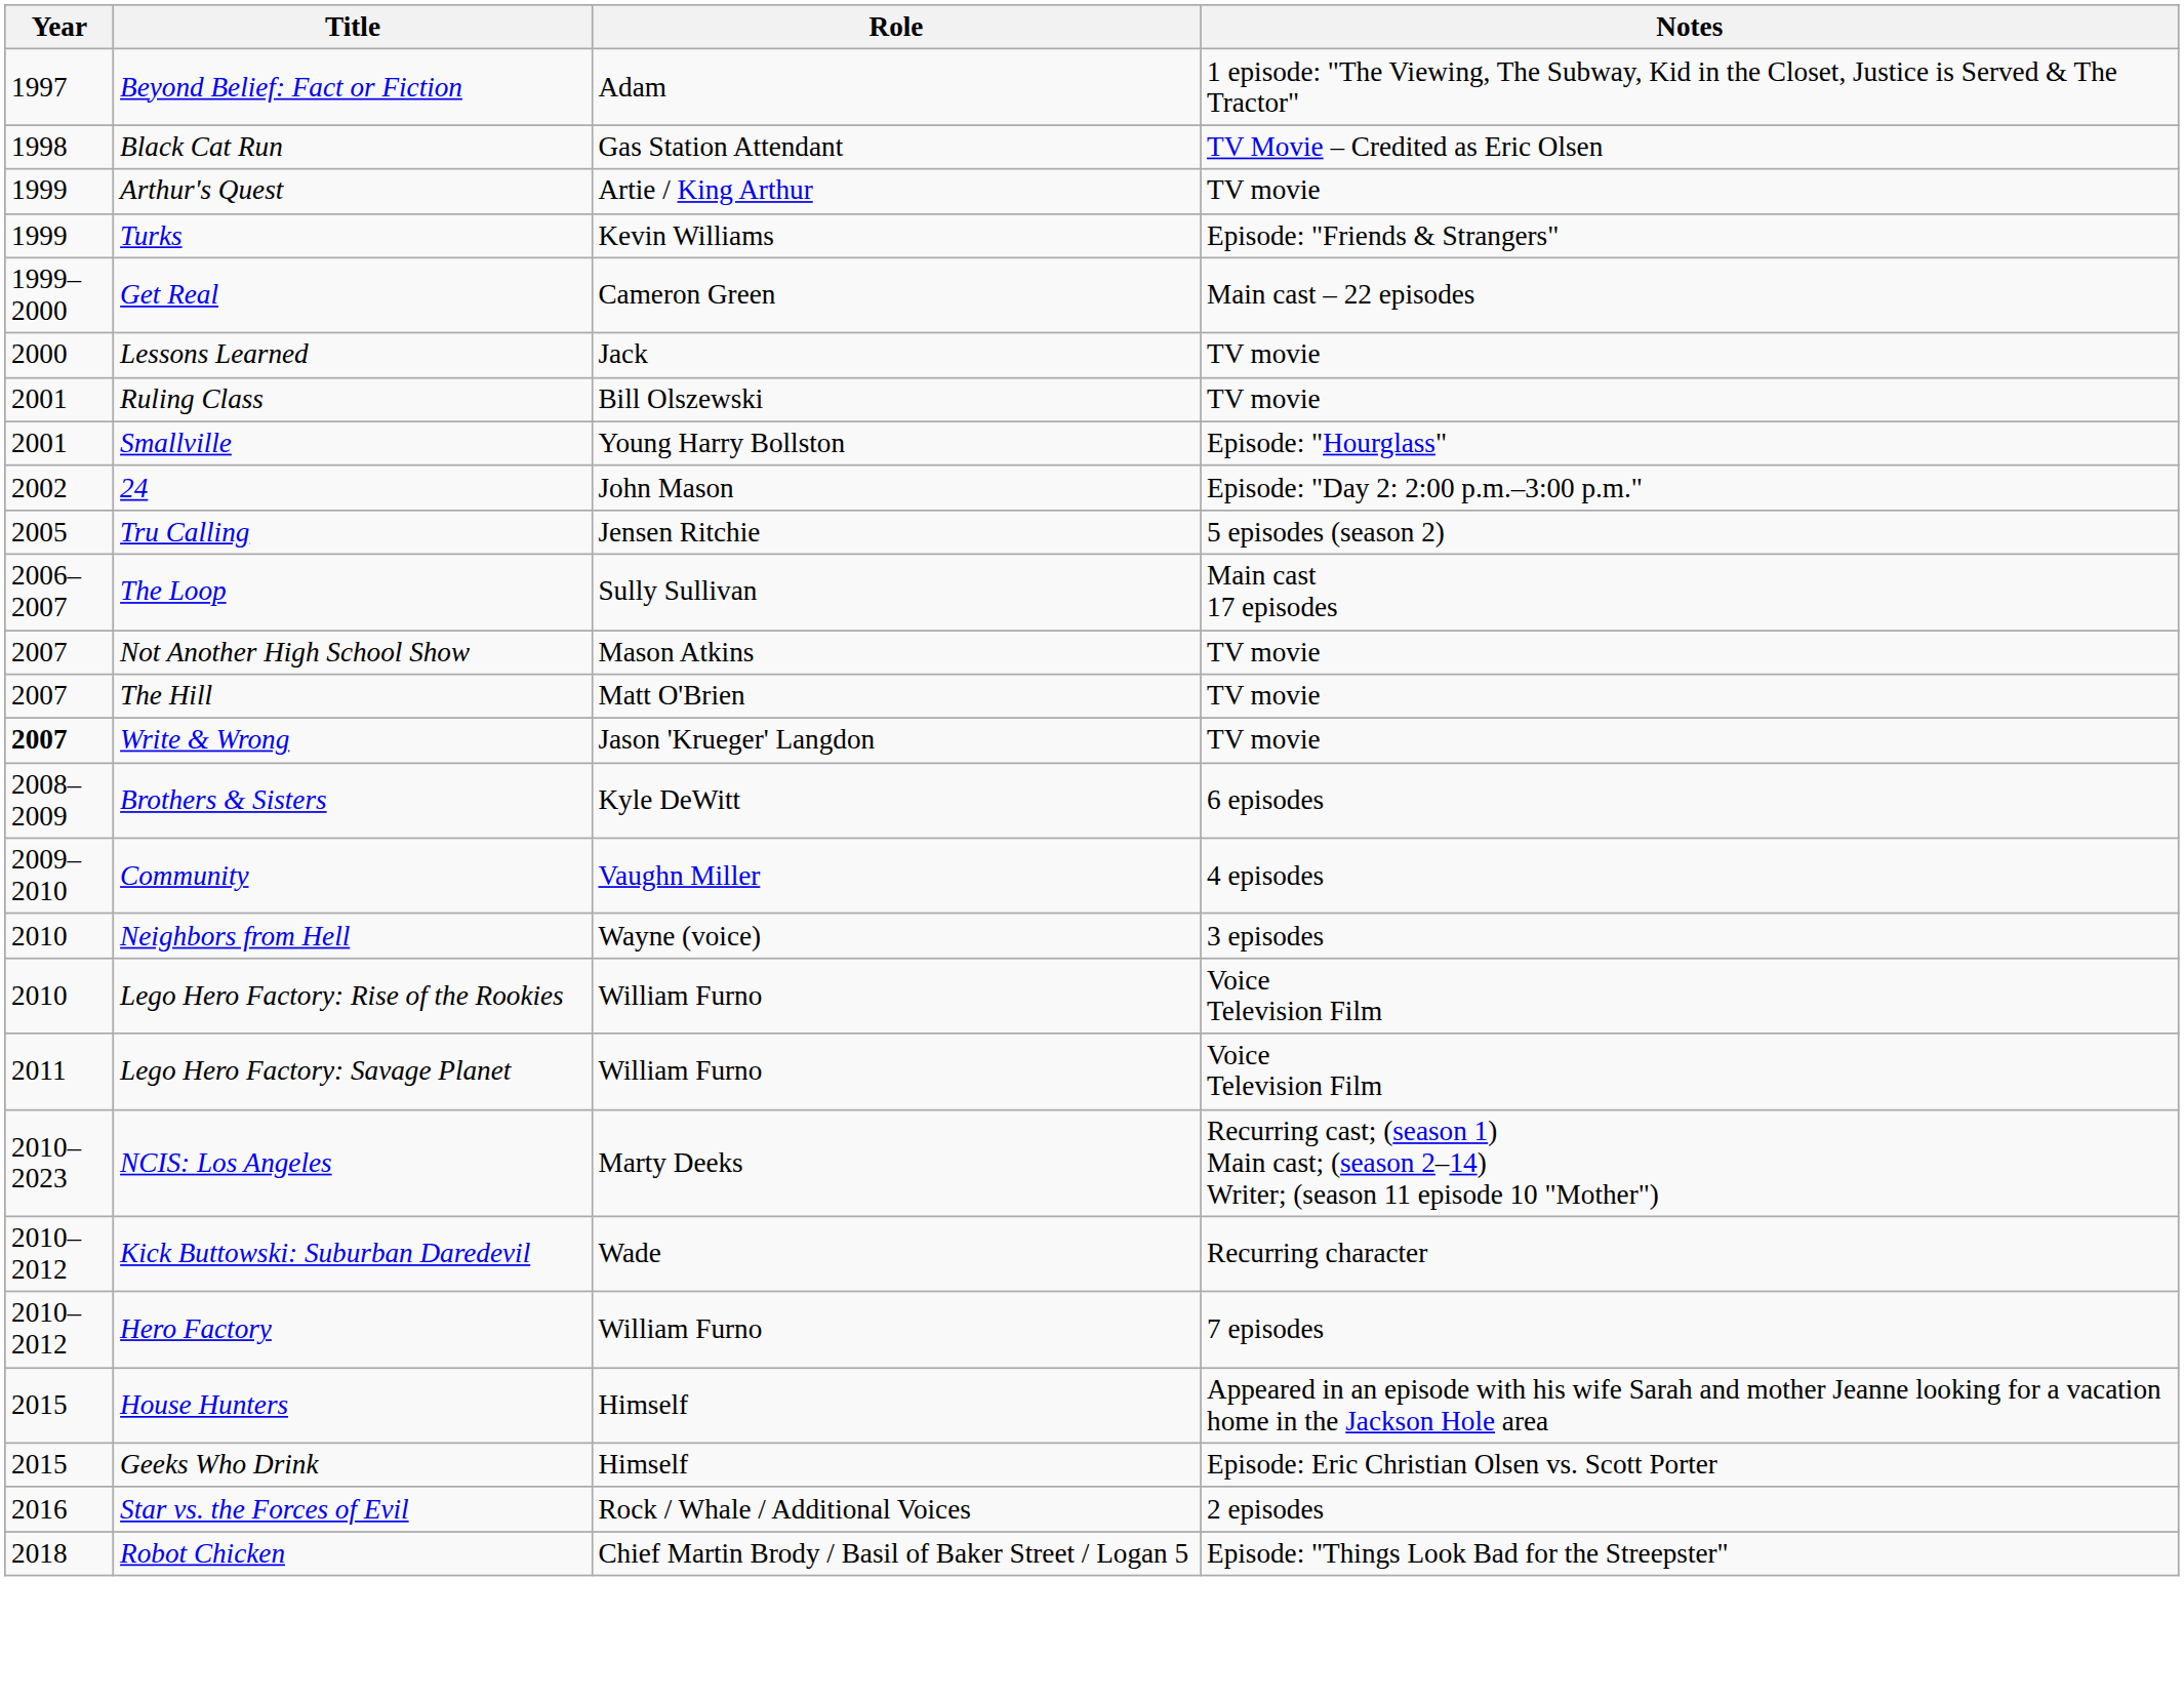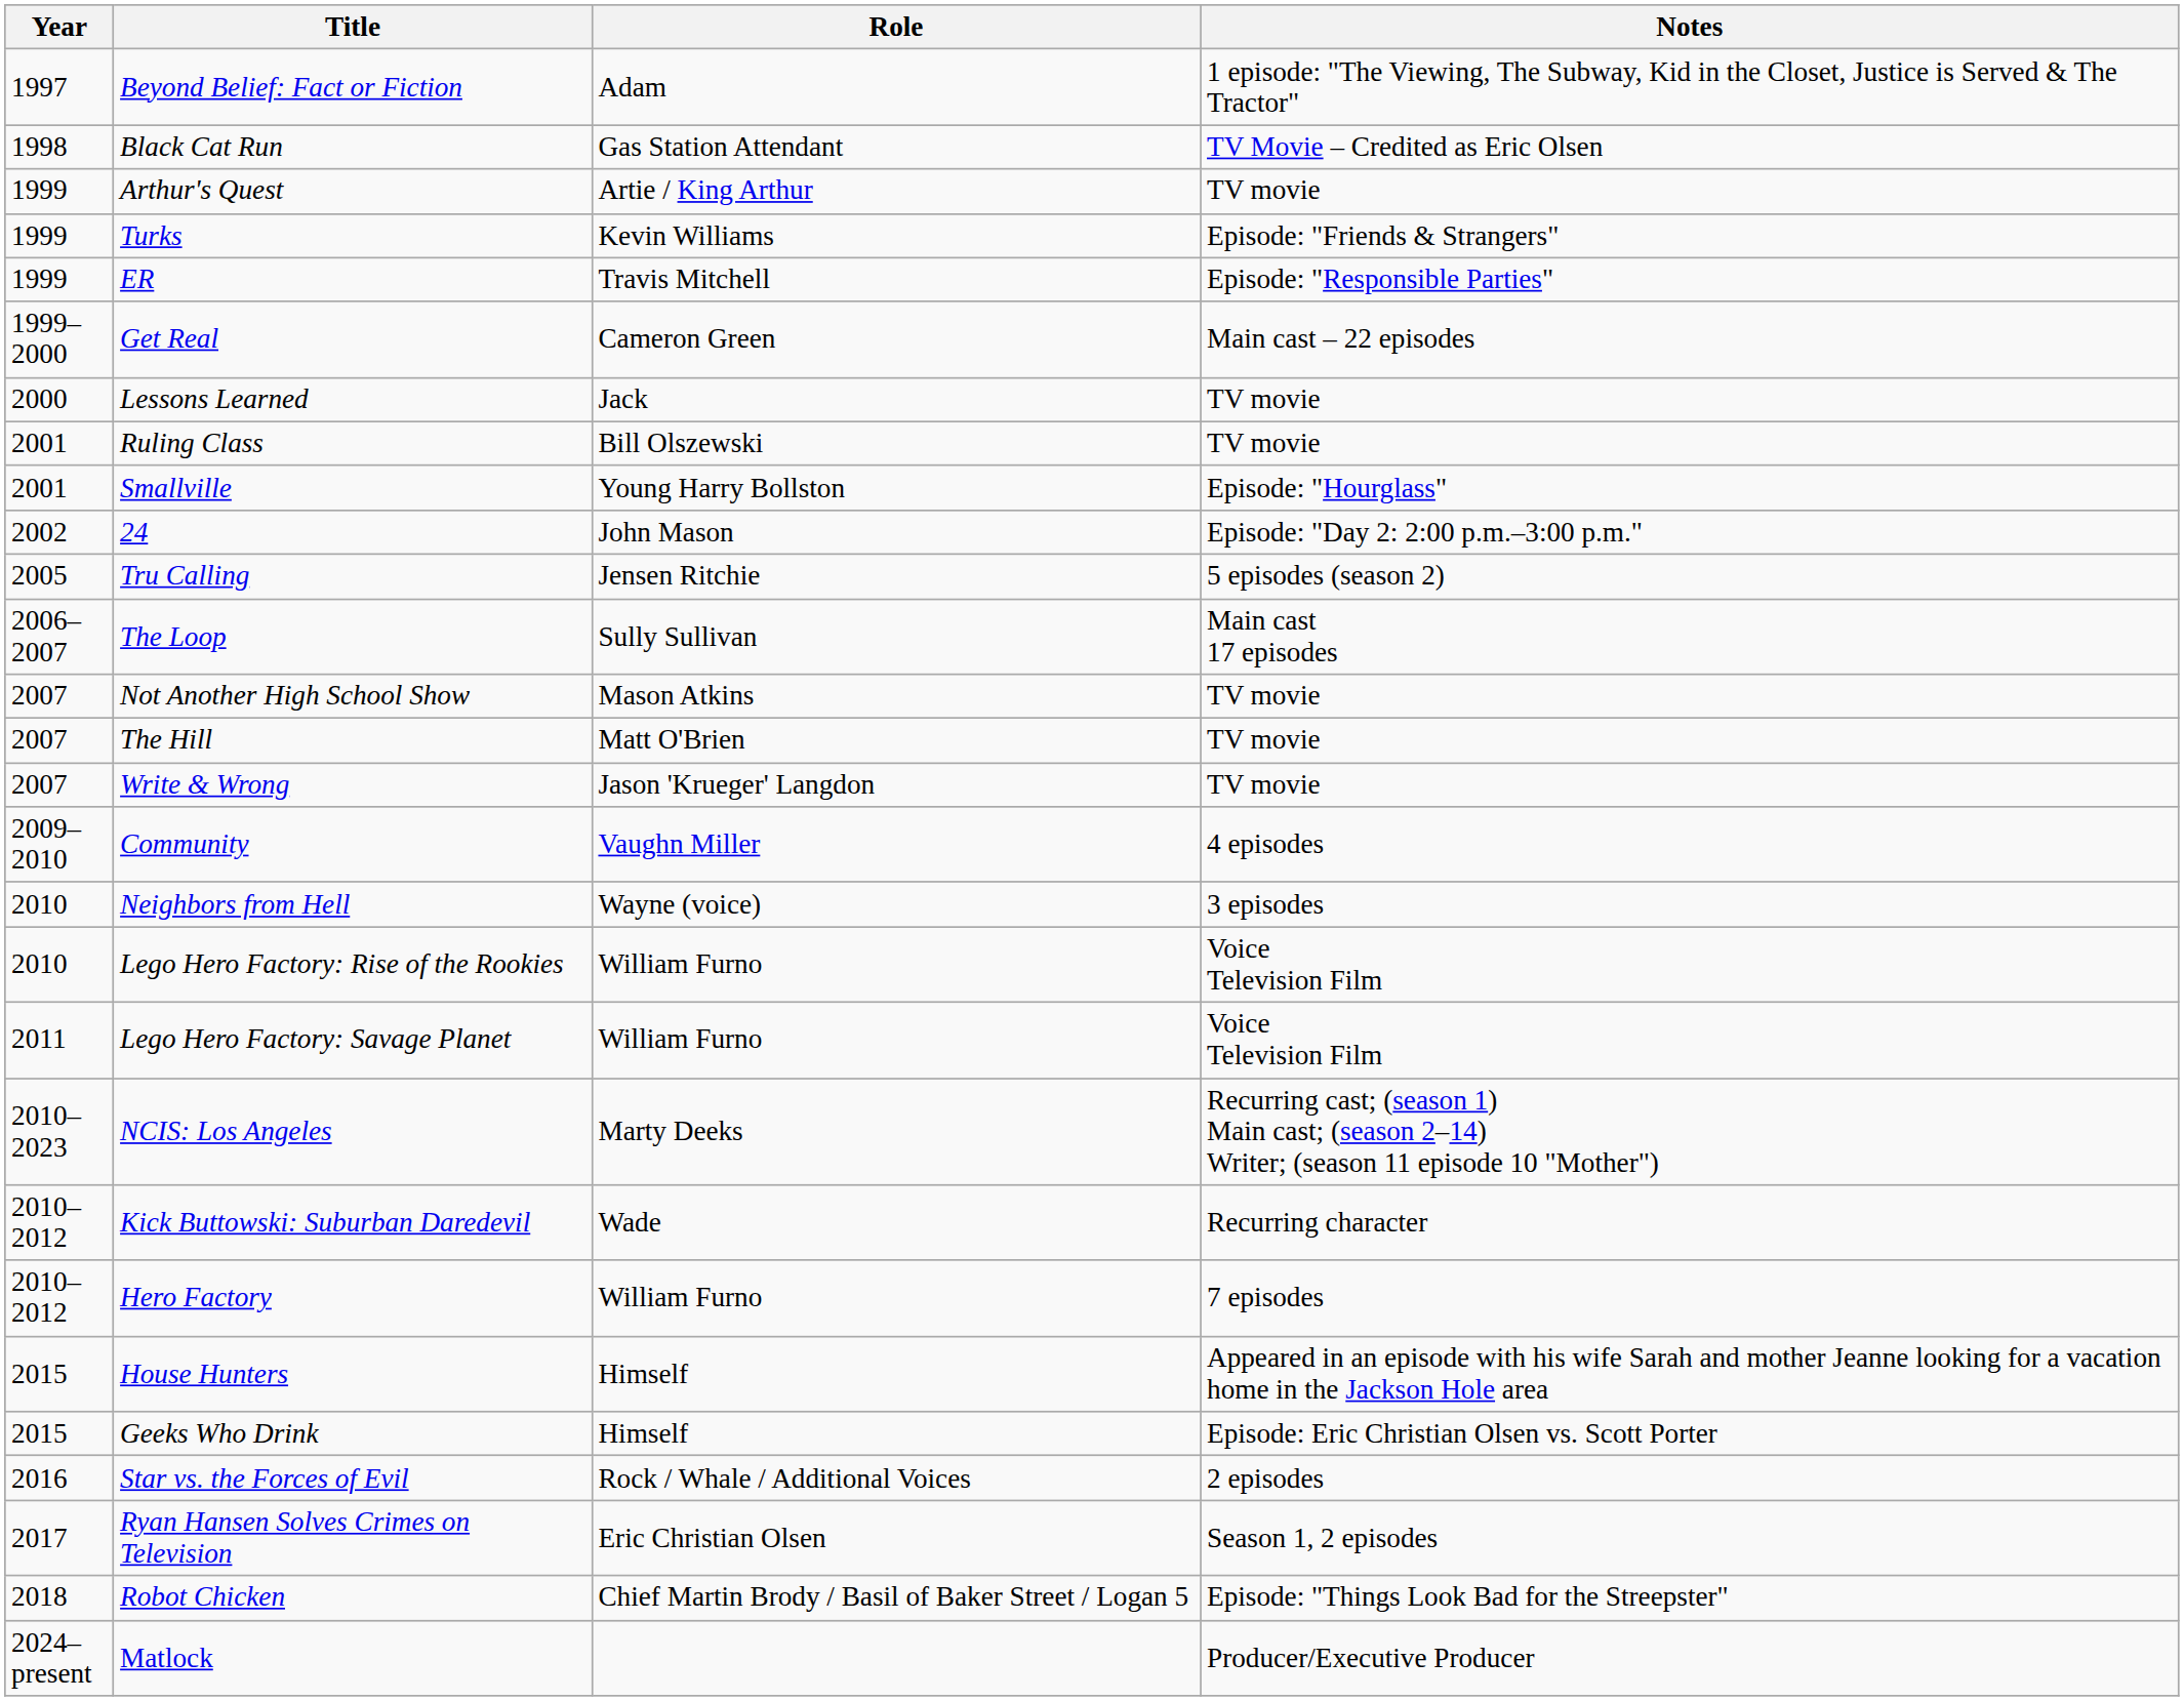 <table class="wikitable sortable" style="text-align:left; font-size:100%;">
 <tr>
 <th width="5%">Year</th>
 <th width="22%">Title</th>
 <th width="28%">Role</th>
 <th width="45%" class="unsortable">Notes</th>
 </tr>
 <tr>
 <td>1997</td>
 <td><em><a href='#'>Beyond Belief: Fact or Fiction</a></em></td>
 <td>Adam</td>
 <td>1 episode: "The Viewing, The Subway, Kid in the Closet, Justice is Served & The Tractor"</td>
 </tr>
 <tr>
 <td>1998</td>
 <td><em>Black Cat Run</em></td>
 <td>Gas Station Attendant</td>
 <td><a href='#'>TV Movie</a> – Credited as Eric Olsen</td>
 </tr>
 <tr>
 <td>1999</td>
 <td><em>Arthur's Quest</em></td>
 <td>Artie / <a href='#'>King Arthur</a></td>
 <td>TV movie</td>
 </tr>
 <tr>
 <td>1999</td>
 <td><em><a href='#'>Turks</a></em></td>
 <td>Kevin Williams</td>
 <td>Episode: "Friends & Strangers"</td>
+</tr>
+<tr>
+<td>1999</td>
+<td><em><a href='#'>ER</a></em></td>
+<td>Travis Mitchell</td>
+<td>Episode: "<a href='#'>Responsible Parties</a>"</td>
 </tr>
 <tr>
 <td>1999–2000</td>
 <td><em><a href='#'>Get Real</a></em></td>
 <td>Cameron Green</td>
 <td>Main cast – 22 episodes</td>
 </tr>
 <tr>
 <td>2000</td>
 <td><em>Lessons Learned</em></td>
 <td>Jack</td>
 <td>TV movie</td>
 </tr>
 <tr>
 <td>2001</td>
 <td><em>Ruling Class</em></td>
 <td>Bill Olszewski</td>
 <td>TV movie</td>
 </tr>
 <tr>
 <td>2001</td>
 <td><em><a href='#'>Smallville</a></em></td>
 <td>Young Harry Bollston</td>
 <td>Episode: "<a href='#'>Hourglass</a>"</td>
 </tr>
 <tr>
 <td>2002</td>
 <td><em><a href='#'>24</a></em></td>
 <td>John Mason</td>
 <td>Episode: "Day 2: 2:00 p.m.–3:00 p.m."</td>
 </tr>
 <tr>
 <td>2005</td>
 <td><em><a href='#'>Tru Calling</a></em></td>
 <td>Jensen Ritchie</td>
 <td>5 episodes (season 2)</td>
 </tr>
 <tr>
 <td>2006–2007</td>
 <td><em><a href='#'>The Loop</a></em></td>
 <td>Sully Sullivan</td>
 <td>Main cast<br>17 episodes</td>
 </tr>
 <tr>
 <td>2007</td>
 <td><em>Not Another High School Show</em></td>
 <td>Mason Atkins</td>
 <td>TV movie</td>
 </tr>
 <tr>
 <td>2007</td>
 <td><em>The Hill</em></td>
 <td>Matt O'Brien</td>
 <td>TV movie</td>
 </tr>
 <tr>
-<td><strong>2007</strong></td>
+<td>2007</td>
 <td><em><a href='#'>Write & Wrong</a></em></td>
 <td>Jason 'Krueger' Langdon</td>
 <td>TV movie</td>
-</tr>
-<tr>
-<td>2008–2009</td>
-<td><em><a href='#'>Brothers & Sisters</a></em></td>
-<td>Kyle DeWitt</td>
-<td>6 episodes</td>
 </tr>
 <tr>
 <td>2009–2010</td>
 <td><em><a href='#'>Community</a></em></td>
 <td><a href='#'>Vaughn Miller</a></td>
 <td>4 episodes</td>
 </tr>
 <tr>
 <td>2010</td>
 <td><em><a href='#'>Neighbors from Hell</a></em></td>
 <td>Wayne (voice)</td>
 <td>3 episodes</td>
 </tr>
 <tr>
 <td>2010</td>
 <td><em>Lego Hero Factory: Rise of the Rookies</em></td>
 <td>William Furno</td>
 <td>Voice<br>Television Film</td>
 </tr>
 <tr>
 <td>2011</td>
 <td><em>Lego Hero Factory: Savage Planet</em></td>
 <td>William Furno</td>
 <td>Voice<br>Television Film</td>
 </tr>
 <tr>
 <td>2010–2023</td>
 <td><em><a href='#'>NCIS: Los Angeles</a></em></td>
 <td>Marty Deeks</td>
 <td>Recurring cast; (<a href='#'>season 1</a>)<br>Main cast; (<a href='#'>season 2</a>–<a href='#'>14</a>)<br>Writer; (season 11 episode 10 "Mother")</td>
 </tr>
 <tr>
 <td>2010–2012</td>
 <td><em><a href='#'>Kick Buttowski: Suburban Daredevil</a></em></td>
 <td>Wade</td>
 <td>Recurring character</td>
 </tr>
 <tr>
 <td>2010–2012</td>
 <td><em><a href='#'>Hero Factory</a></em></td>
 <td>William Furno</td>
 <td>7 episodes</td>
 </tr>
 <tr>
 <td>2015</td>
 <td><em><a href='#'>House Hunters</a></em></td>
 <td>Himself</td>
 <td>Appeared in an episode with his wife Sarah and mother Jeanne looking for a vacation home in the <a href='#'>Jackson Hole</a> area</td>
 </tr>
 <tr>
 <td>2015</td>
 <td><em>Geeks Who Drink</em></td>
 <td>Himself</td>
 <td>Episode: Eric Christian Olsen vs. Scott Porter</td>
 </tr>
 <tr>
 <td>2016</td>
 <td><em><a href='#'>Star vs. the Forces of Evil</a></em></td>
 <td>Rock / Whale / Additional Voices</td>
 <td>2 episodes</td>
 </tr>
 <tr>
+<td>2017</td>
+<td><em><a href='#'>Ryan Hansen Solves Crimes on Television</a></em></td>
+<td>Eric Christian Olsen</td>
+<td>Season 1, 2 episodes</td>
+</tr>
+<tr>
 <td>2018</td>
 <td><em><a href='#'>Robot Chicken</a></em></td>
 <td>Chief Martin Brody / Basil of Baker Street / Logan 5</td>
 <td>Episode: "Things Look Bad for the Streepster"</td>
 </tr>
+<tr>
+<td>2024–present</td>
+<td><a href='#'>Matlock</a></td>
+<td></td>
+<td>Producer/Executive Producer</td>
+</tr>
 </table>
